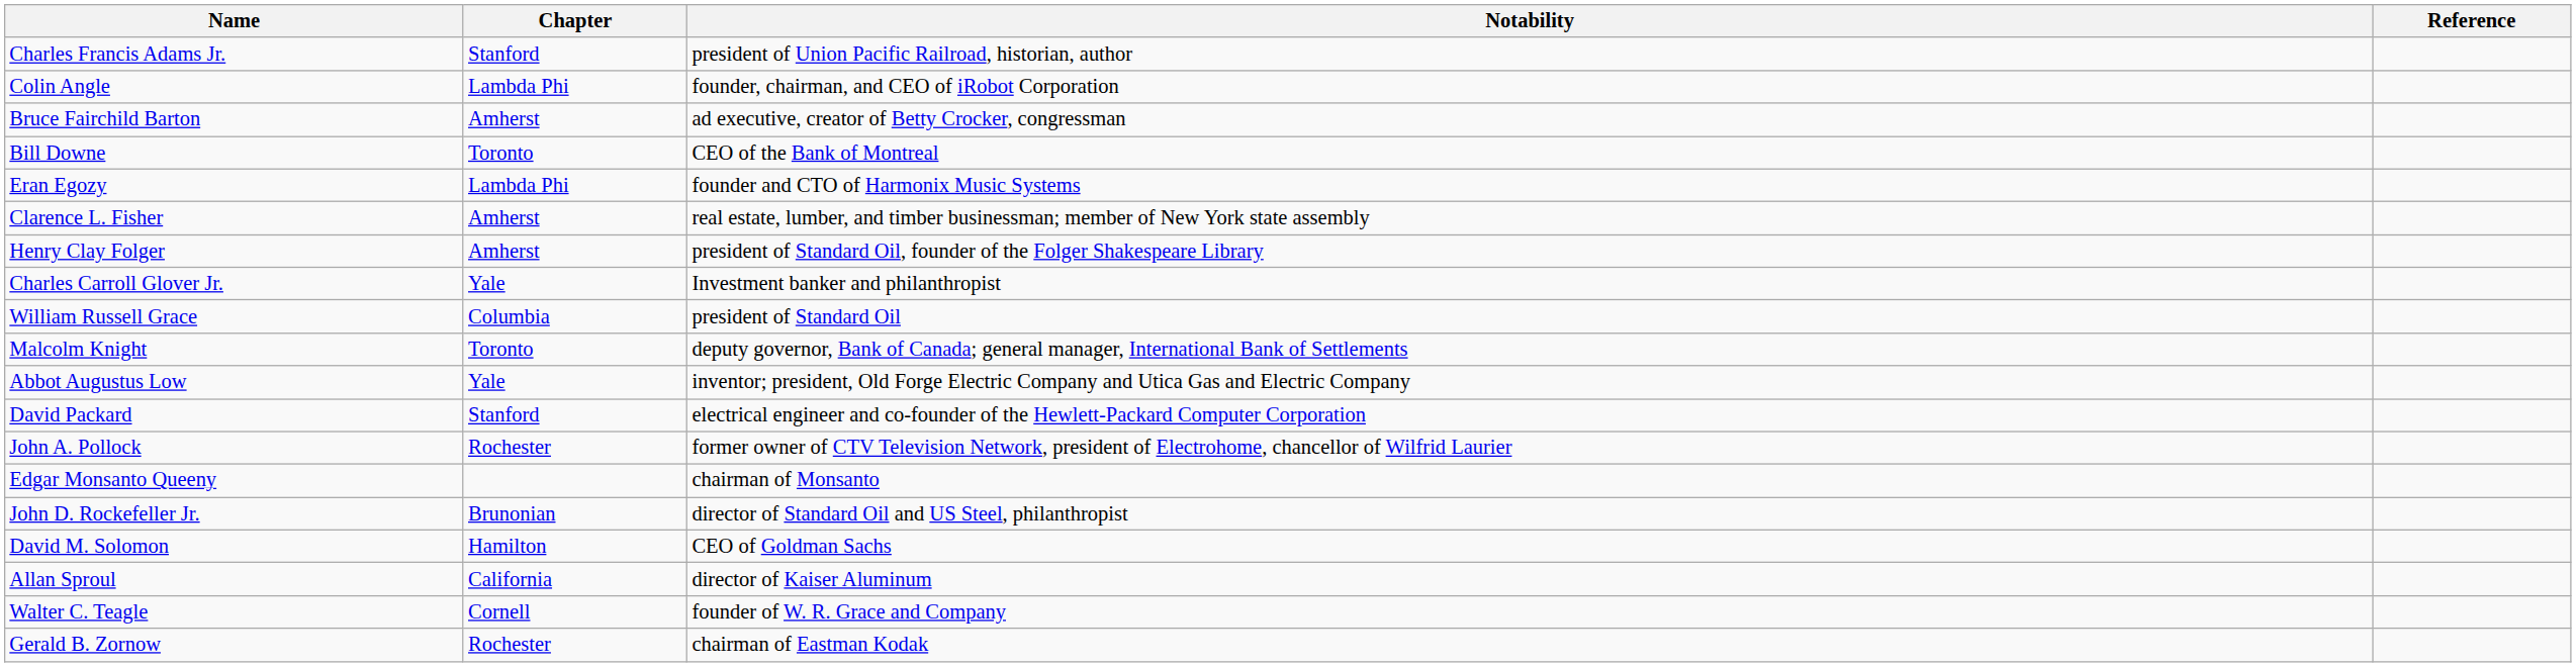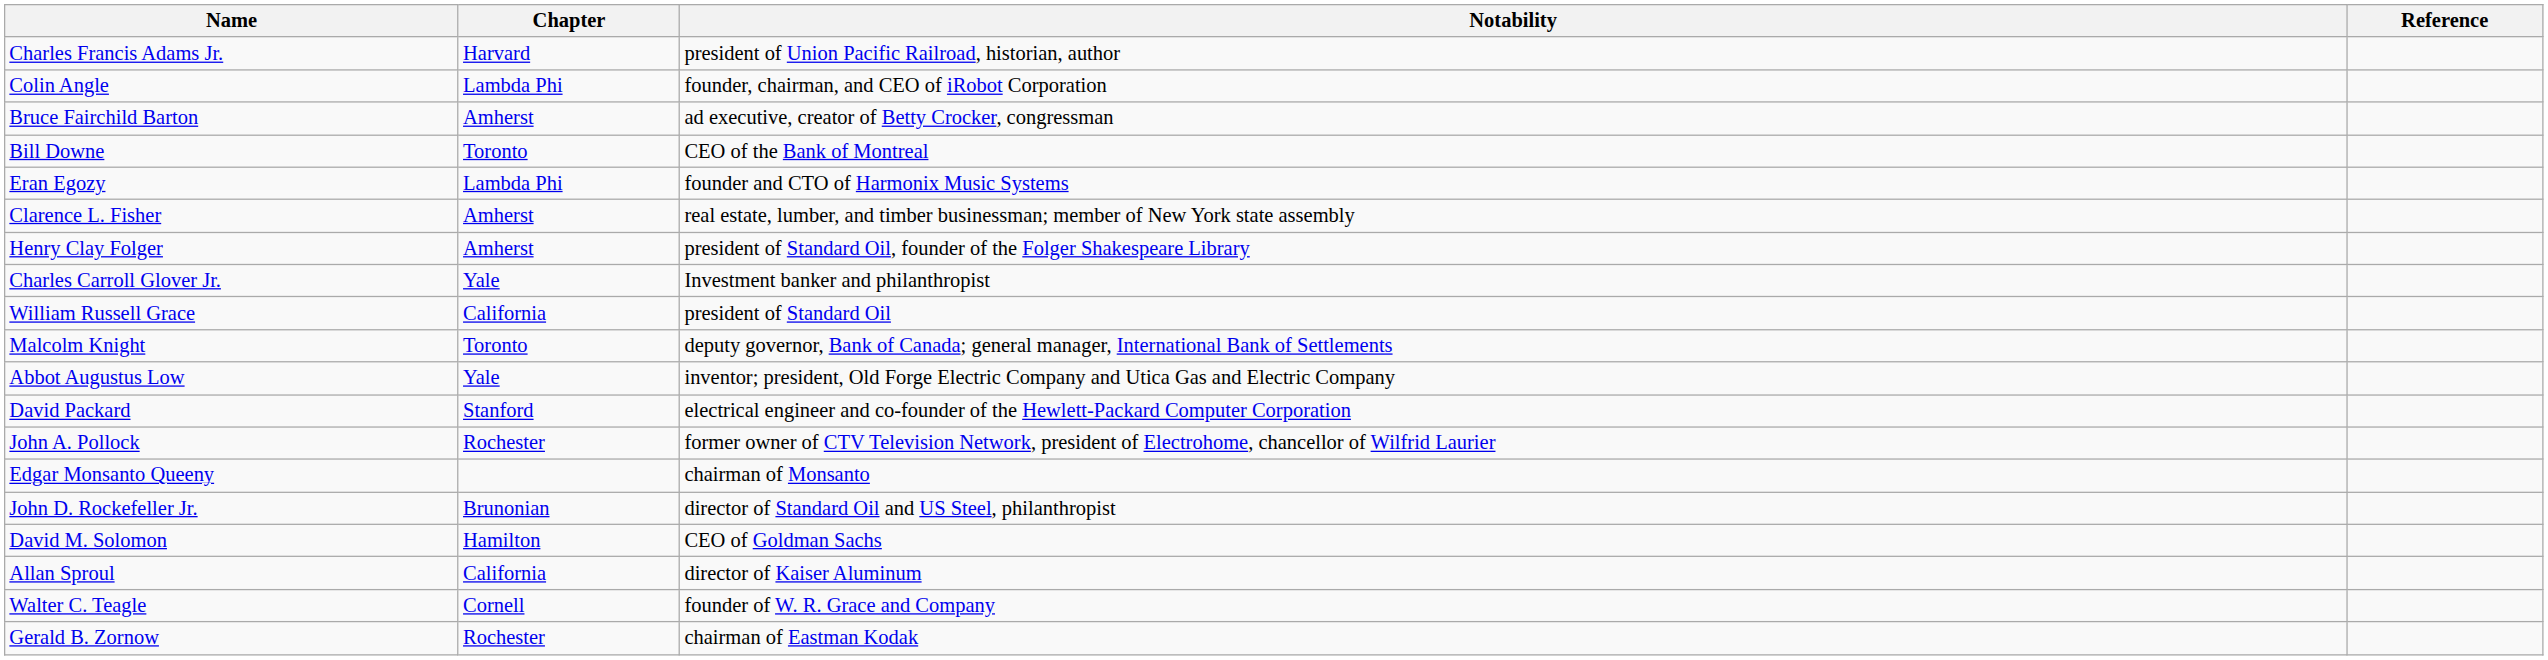 <table class="sortable wikitable" style="width:100%;">
 <tr>
 <th>Name</th>
 <th>Chapter</th>
 <th>Notability</th>
 <th>Reference</th>
 </tr>
 <tr>
 <td><a href='#'>Charles Francis Adams Jr.</a></td>
-<td><a href='#'>Stanford</a></td>
+<td><a href='#'>Harvard</a></td>
 <td>president of <a href='#'>Union Pacific Railroad</a>, historian, author</td>
 <td></td>
 </tr>
 <tr>
 <td><a href='#'>Colin Angle</a></td>
 <td><a href='#'>Lambda Phi</a></td>
 <td>founder, chairman, and CEO of <a href='#'>iRobot</a> Corporation</td>
 <td></td>
 </tr>
 <tr>
 <td><a href='#'>Bruce Fairchild Barton</a></td>
 <td><a href='#'>Amherst</a></td>
 <td>ad executive, creator of <a href='#'>Betty Crocker</a>, congressman</td>
 <td></td>
 </tr>
 <tr>
 <td><a href='#'>Bill Downe</a></td>
 <td><a href='#'>Toronto</a></td>
 <td>CEO of the <a href='#'>Bank of Montreal</a></td>
 <td></td>
 </tr>
 <tr>
 <td><a href='#'>Eran Egozy</a></td>
 <td><a href='#'>Lambda Phi</a></td>
 <td>founder and CTO of <a href='#'>Harmonix Music Systems</a></td>
 <td></td>
 </tr>
 <tr>
 <td><a href='#'>Clarence L. Fisher</a></td>
 <td><a href='#'>Amherst</a></td>
 <td>real estate, lumber, and timber businessman; member of New York state assembly</td>
 <td></td>
 </tr>
 <tr>
 <td><a href='#'>Henry Clay Folger</a></td>
 <td><a href='#'>Amherst</a></td>
 <td>president of <a href='#'>Standard Oil</a>, founder of the <a href='#'>Folger Shakespeare Library</a></td>
 <td></td>
 </tr>
 <tr>
 <td><a href='#'>Charles Carroll Glover Jr.</a></td>
 <td><a href='#'>Yale</a></td>
 <td>Investment banker and philanthropist</td>
 <td></td>
 </tr>
 <tr>
 <td><a href='#'>William Russell Grace</a></td>
-<td><a href='#'>Columbia</a></td>
+<td><a href='#'>California</a></td>
 <td>president of <a href='#'>Standard Oil</a></td>
 <td></td>
 </tr>
 <tr>
 <td><a href='#'>Malcolm Knight</a></td>
 <td><a href='#'>Toronto</a></td>
 <td>deputy governor, <a href='#'>Bank of Canada</a>; general manager, <a href='#'>International Bank of Settlements</a></td>
 <td></td>
 </tr>
 <tr>
 <td><a href='#'>Abbot Augustus Low</a></td>
 <td><a href='#'>Yale</a></td>
 <td>inventor; president, Old Forge Electric Company and Utica Gas and Electric Company</td>
 <td></td>
 </tr>
 <tr>
 <td><a href='#'>David Packard</a></td>
 <td><a href='#'>Stanford</a></td>
 <td>electrical engineer and co-founder of the <a href='#'>Hewlett-Packard Computer Corporation</a></td>
 <td></td>
 </tr>
 <tr>
 <td><a href='#'>John A. Pollock</a></td>
 <td><a href='#'>Rochester</a></td>
 <td>former owner of <a href='#'>CTV Television Network</a>, president of <a href='#'>Electrohome</a>, chancellor of <a href='#'>Wilfrid Laurier</a></td>
 <td></td>
 </tr>
 <tr>
 <td><a href='#'>Edgar Monsanto Queeny</a></td>
 <td></td>
 <td>chairman of <a href='#'>Monsanto</a></td>
 <td></td>
 </tr>
 <tr>
 <td><a href='#'>John D. Rockefeller Jr.</a></td>
 <td><a href='#'>Brunonian</a></td>
 <td>director of <a href='#'>Standard Oil</a> and <a href='#'>US Steel</a>, philanthropist</td>
 <td></td>
 </tr>
 <tr>
 <td><a href='#'>David M. Solomon</a></td>
 <td><a href='#'>Hamilton</a></td>
 <td>CEO of <a href='#'>Goldman Sachs</a></td>
 <td></td>
 </tr>
 <tr>
 <td><a href='#'>Allan Sproul</a></td>
 <td><a href='#'>California</a></td>
 <td>director of <a href='#'>Kaiser Aluminum</a></td>
 <td></td>
 </tr>
 <tr>
 <td><a href='#'>Walter C. Teagle</a></td>
 <td><a href='#'>Cornell</a></td>
 <td>founder of <a href='#'>W. R. Grace and Company</a></td>
 <td></td>
 </tr>
 <tr>
 <td><a href='#'>Gerald B. Zornow</a></td>
 <td><a href='#'>Rochester</a></td>
 <td>chairman of <a href='#'>Eastman Kodak</a></td>
 <td></td>
 </tr>
 </table>
